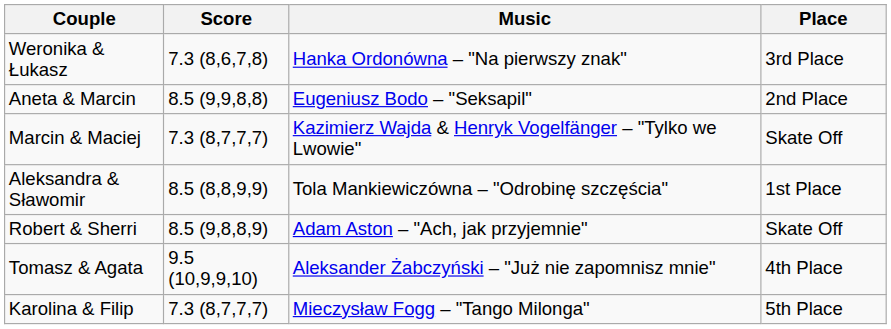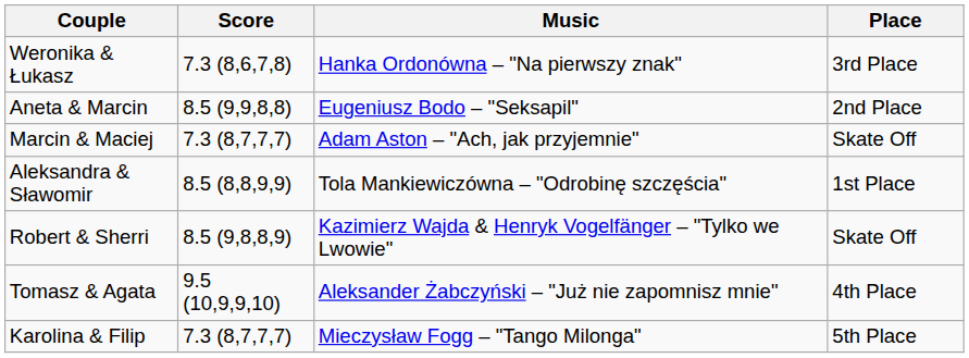 <table class="wikitable">
 <tr>
 <th style="width:130px;">Couple</th>
 <th style="width:100px;">Score</th>
 <th style="width:400px;">Music</th>
 <th style="width:100px;">Place</th>
 </tr>
 <tr>
 <td rowspan="1">Weronika & Łukasz</td>
 <td>7.3 (8,6,7,8)</td>
 <td><a href='#'>Hanka Ordonówna</a> – "Na pierwszy znak"</td>
 <td rowspan="1">3rd Place</td>
 </tr>
 <tr>
 <td rowspan="1">Aneta & Marcin</td>
 <td>8.5 (9,9,8,8)</td>
 <td><a href='#'>Eugeniusz Bodo</a> – "Seksapil"</td>
 <td rowspan="1">2nd Place</td>
 </tr>
 <tr>
 <td rowspan="1">Marcin & Maciej</td>
 <td>7.3 (8,7,7,7)</td>
-<td><a href='#'>Kazimierz Wajda</a> & <a href='#'>Henryk Vogelfänger</a> – "Tylko we Lwowie"</td>
+<td><a href='#'>Adam Aston</a> – "Ach, jak przyjemnie"</td>
 <td rowspan="1">Skate Off</td>
 </tr>
 <tr>
 <td rowspan="1">Aleksandra & Sławomir</td>
 <td>8.5 (8,8,9,9)</td>
 <td>Tola Mankiewiczówna – "Odrobinę szczęścia"</td>
 <td rowspan="1">1st Place</td>
 </tr>
 <tr>
 <td rowspan="1">Robert & Sherri</td>
 <td>8.5 (9,8,8,9)</td>
-<td><a href='#'>Adam Aston</a> – "Ach, jak przyjemnie"</td>
+<td><a href='#'>Kazimierz Wajda</a> & <a href='#'>Henryk Vogelfänger</a> – "Tylko we Lwowie"</td>
 <td rowspan="1">Skate Off</td>
 </tr>
 <tr>
 <td rowspan="1">Tomasz & Agata</td>
 <td>9.5 (10,9,9,10)</td>
 <td><a href='#'>Aleksander Żabczyński</a> – "Już nie zapomnisz mnie"</td>
 <td rowspan="1">4th Place</td>
 </tr>
 <tr>
 <td rowspan="1">Karolina & Filip</td>
 <td>7.3 (8,7,7,7)</td>
 <td><a href='#'>Mieczysław Fogg</a> – "Tango Milonga"</td>
 <td rowspan="1">5th Place</td>
 </tr>
 </table>
